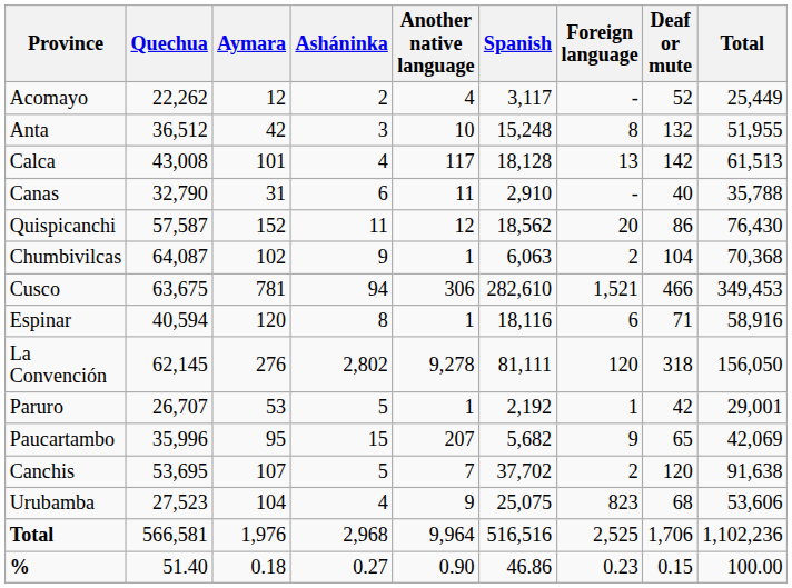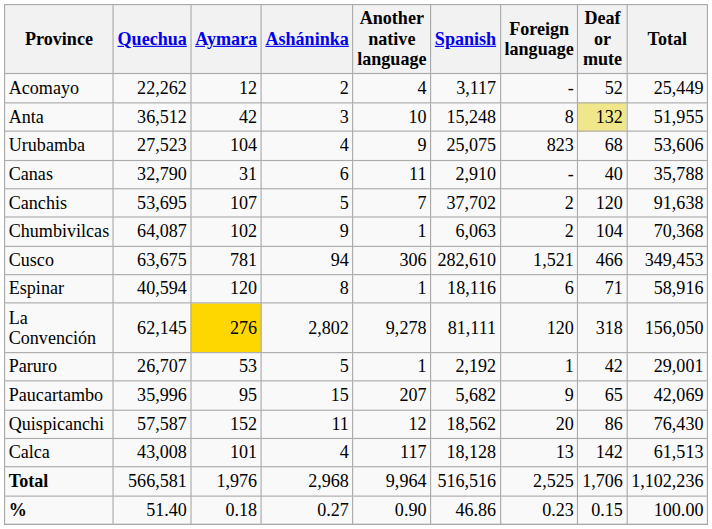 <table class="wikitable" style="width:35%;" border="1">
 <tr bgcolor=#EFEFEF>
 <th>Province</th>
 <th><a href='#'>Quechua</a></th>
 <th><a href='#'>Aymara</a></th>
 <th><a href='#'>Asháninka</a></th>
 <th>Another native language</th>
 <th><a href='#'>Spanish</a></th>
 <th>Foreign language</th>
 <th>Deaf or mute</th>
 <th>Total</th>
 </tr>
 <tr>
 <td>Acomayo</td>
 <td align="right">22,262</td>
 <td align="right">12</td>
 <td align="right">2</td>
 <td align="right">4</td>
 <td align="right">3,117</td>
 <td align="right">-</td>
 <td align="right">52</td>
 <td align="right">25,449</td>
 </tr>
 <tr>
 <td>Anta</td>
 <td align="right">36,512</td>
 <td align="right">42</td>
 <td align="right">3</td>
 <td align="right">10</td>
 <td align="right">15,248</td>
 <td align="right">8</td>
-<td align="right">132</td>
+<td align="right" style="background: khaki;">132</td>
 <td align="right">51,955</td>
 </tr>
 <tr>
-<td>Calca</td>
-<td align="right">43,008</td>
-<td align="right">101</td>
+<td>Urubamba</td>
+<td align="right">27,523</td>
+<td align="right">104</td>
 <td align="right">4</td>
-<td align="right">117</td>
-<td align="right">18,128</td>
-<td align="right">13</td>
-<td align="right">142</td>
-<td align="right">61,513</td>
+<td align="right">9</td>
+<td align="right">25,075</td>
+<td align="right">823</td>
+<td align="right">68</td>
+<td align="right">53,606</td>
 </tr>
 <tr>
 <td>Canas</td>
 <td align="right">32,790</td>
 <td align="right">31</td>
 <td align="right">6</td>
 <td align="right">11</td>
 <td align="right">2,910</td>
 <td align="right">-</td>
 <td align="right">40</td>
 <td align="right">35,788</td>
 </tr>
 <tr>
-<td>Quispicanchi</td>
-<td align="right">57,587</td>
-<td align="right">152</td>
-<td align="right">11</td>
-<td align="right">12</td>
-<td align="right">18,562</td>
-<td align="right">20</td>
-<td align="right">86</td>
-<td align="right">76,430</td>
+<td>Canchis</td>
+<td align="right">53,695</td>
+<td align="right">107</td>
+<td align="right">5</td>
+<td align="right">7</td>
+<td align="right">37,702</td>
+<td align="right">2</td>
+<td align="right">120</td>
+<td align="right">91,638</td>
 </tr>
 <tr>
 <td>Chumbivilcas</td>
 <td align="right">64,087</td>
 <td align="right">102</td>
 <td align="right">9</td>
 <td align="right">1</td>
 <td align="right">6,063</td>
 <td align="right">2</td>
 <td align="right">104</td>
 <td align="right">70,368</td>
 </tr>
 <tr>
 <td>Cusco</td>
 <td align="right">63,675</td>
 <td align="right">781</td>
 <td align="right">94</td>
 <td align="right">306</td>
 <td align="right">282,610</td>
 <td align="right">1,521</td>
 <td align="right">466</td>
 <td align="right">349,453</td>
 </tr>
 <tr>
 <td>Espinar</td>
 <td align="right">40,594</td>
 <td align="right">120</td>
 <td align="right">8</td>
 <td align="right">1</td>
 <td align="right">18,116</td>
 <td align="right">6</td>
 <td align="right">71</td>
 <td align="right">58,916</td>
 </tr>
 <tr>
 <td>La Convención</td>
 <td align="right">62,145</td>
-<td align="right">276</td>
+<td align="right" style="background: gold;">276</td>
 <td align="right">2,802</td>
 <td align="right">9,278</td>
 <td align="right">81,111</td>
 <td align="right">120</td>
 <td align="right">318</td>
 <td align="right">156,050</td>
 </tr>
 <tr>
 <td>Paruro</td>
 <td align="right">26,707</td>
 <td align="right">53</td>
 <td align="right">5</td>
 <td align="right">1</td>
 <td align="right">2,192</td>
 <td align="right">1</td>
 <td align="right">42</td>
 <td align="right">29,001</td>
 </tr>
 <tr>
 <td>Paucartambo</td>
 <td align="right">35,996</td>
 <td align="right">95</td>
 <td align="right">15</td>
 <td align="right">207</td>
 <td align="right">5,682</td>
 <td align="right">9</td>
 <td align="right">65</td>
 <td align="right">42,069</td>
 </tr>
 <tr>
-<td>Canchis</td>
-<td align="right">53,695</td>
-<td align="right">107</td>
-<td align="right">5</td>
-<td align="right">7</td>
-<td align="right">37,702</td>
-<td align="right">2</td>
-<td align="right">120</td>
-<td align="right">91,638</td>
+<td>Quispicanchi</td>
+<td align="right">57,587</td>
+<td align="right">152</td>
+<td align="right">11</td>
+<td align="right">12</td>
+<td align="right">18,562</td>
+<td align="right">20</td>
+<td align="right">86</td>
+<td align="right">76,430</td>
 </tr>
 <tr>
-<td>Urubamba</td>
-<td align="right">27,523</td>
-<td align="right">104</td>
+<td>Calca</td>
+<td align="right">43,008</td>
+<td align="right">101</td>
 <td align="right">4</td>
-<td align="right">9</td>
-<td align="right">25,075</td>
-<td align="right">823</td>
-<td align="right">68</td>
-<td align="right">53,606</td>
+<td align="right">117</td>
+<td align="right">18,128</td>
+<td align="right">13</td>
+<td align="right">142</td>
+<td align="right">61,513</td>
 </tr>
 <tr>
 <td><strong>Total</strong></td>
 <td align="right">566,581</td>
 <td align="right">1,976</td>
 <td align="right">2,968</td>
 <td align="right">9,964</td>
 <td align="right">516,516</td>
 <td align="right">2,525</td>
 <td align="right">1,706</td>
 <td align="right">1,102,236</td>
 </tr>
 <tr>
 <td><strong>%</strong></td>
 <td align="right">51.40</td>
 <td align="right">0.18</td>
 <td align="right">0.27</td>
 <td align="right">0.90</td>
 <td align="right">46.86</td>
 <td align="right">0.23</td>
 <td align="right">0.15</td>
 <td align="right">100.00</td>
 </tr>
 <tr>
 </tr>
 </table>
